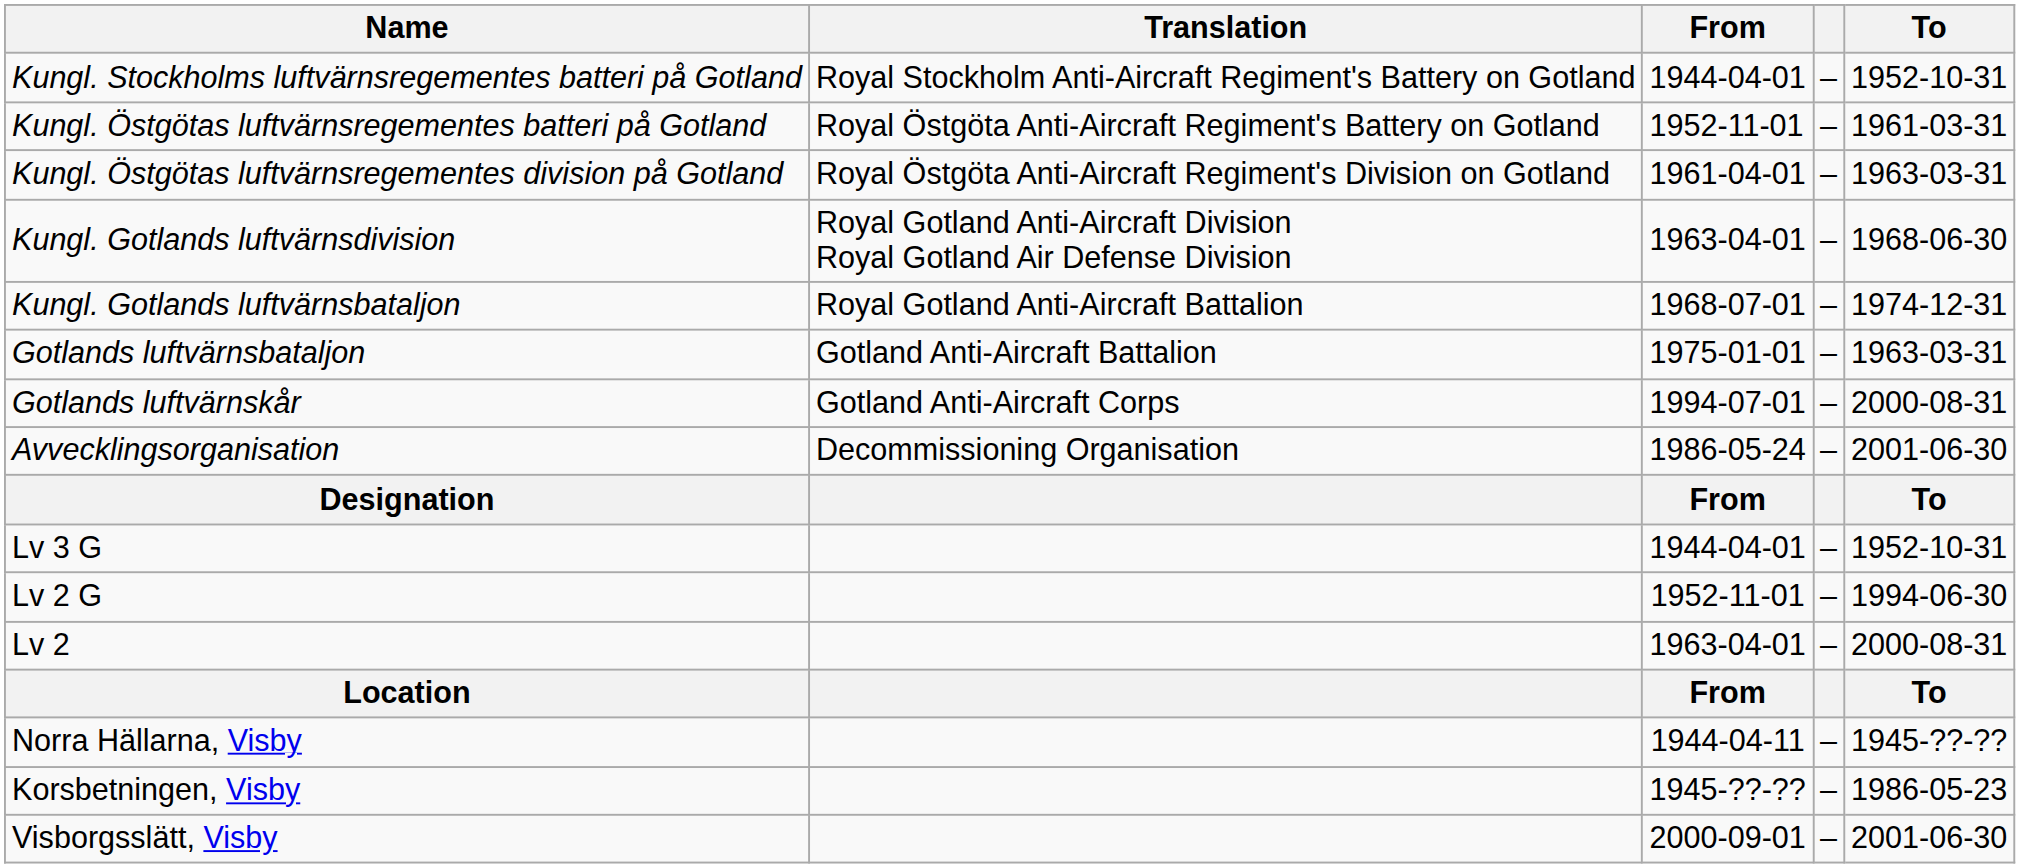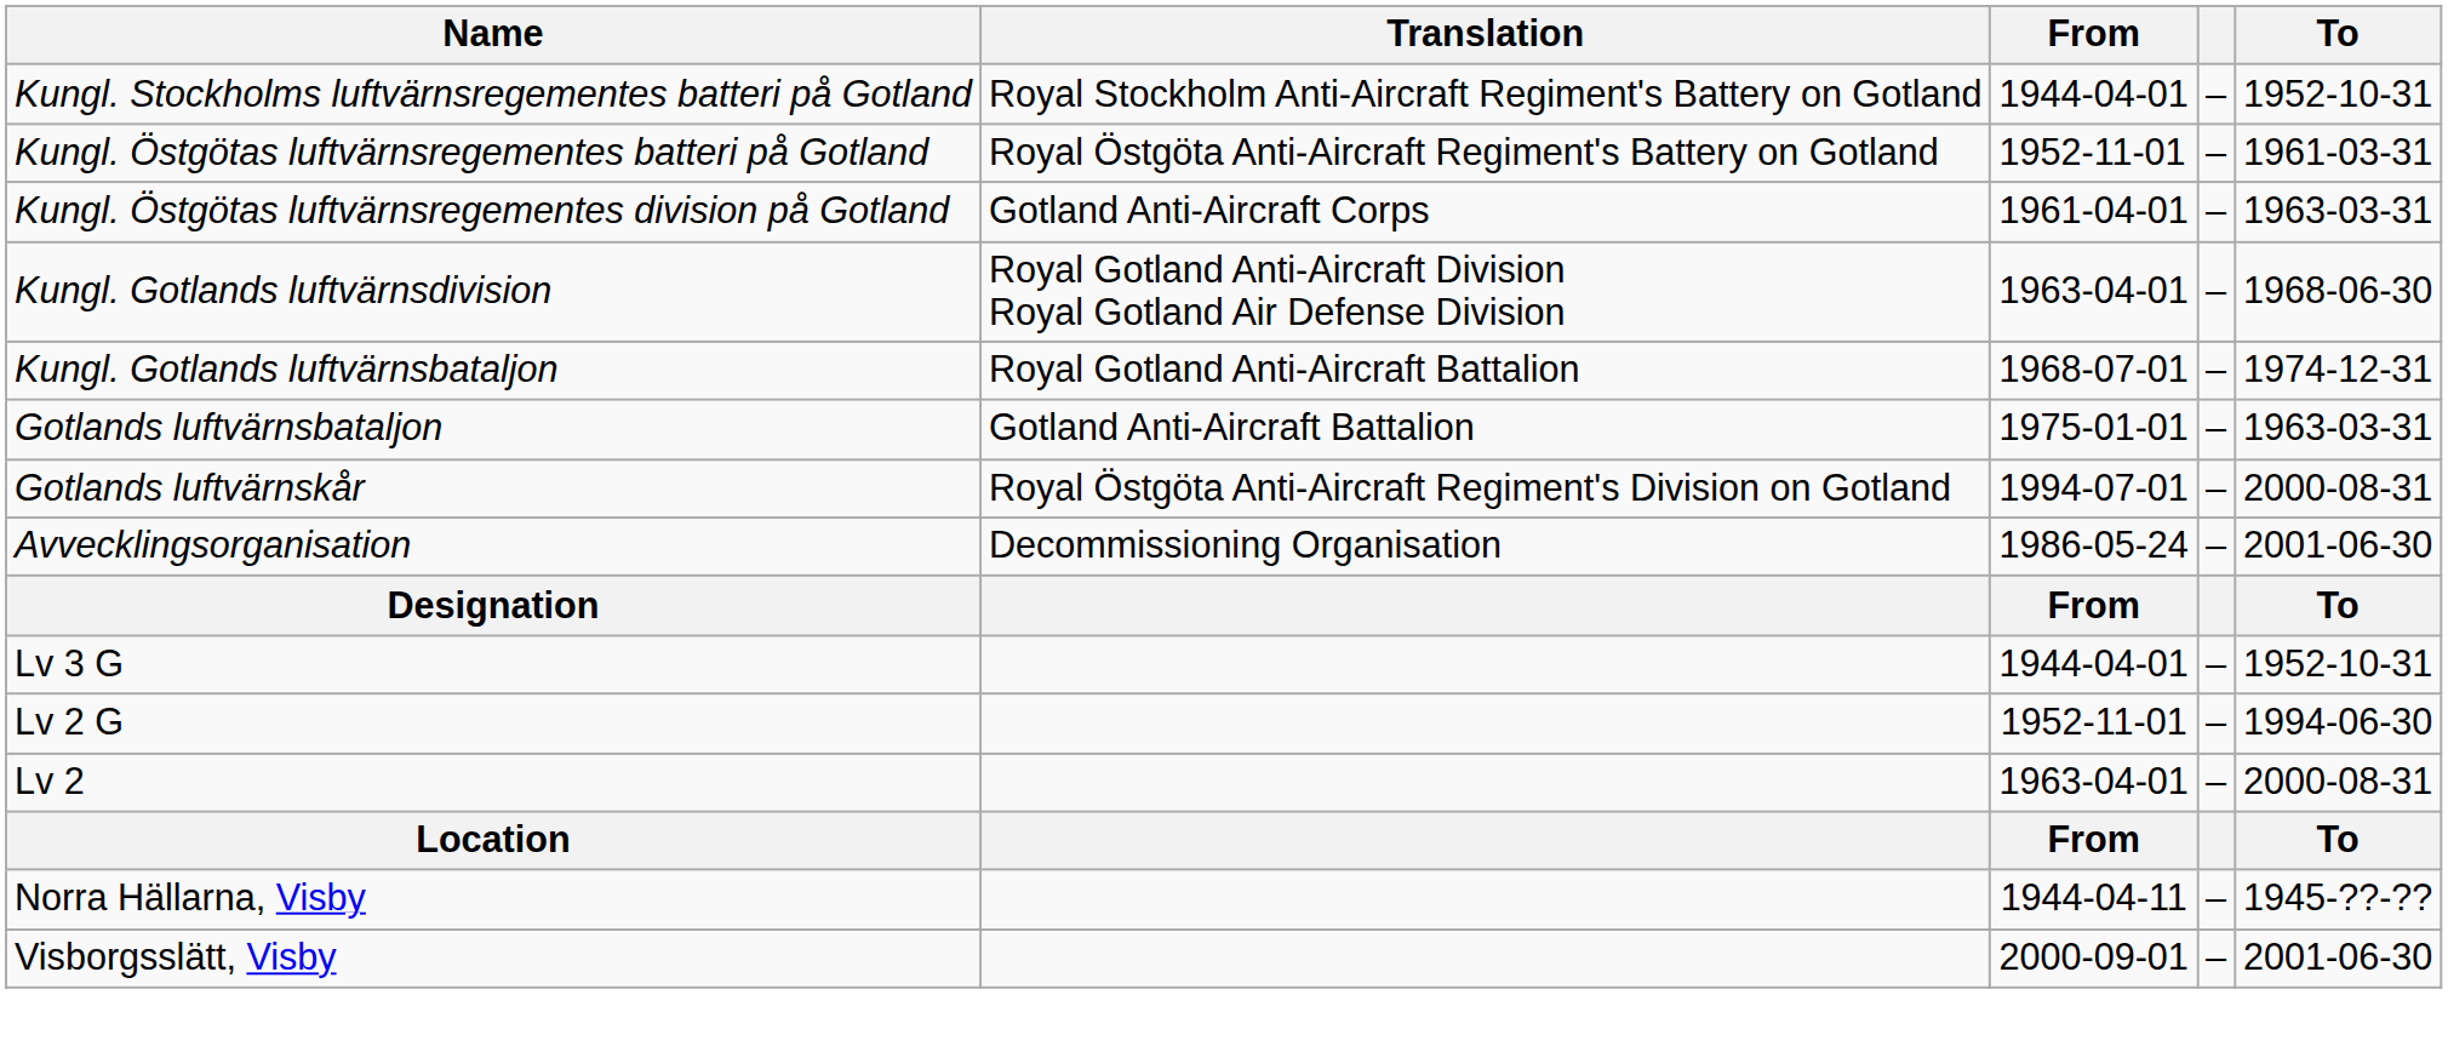 <table class="wikitable">
 <tr>
 <th style="font-weight:bold;">Name</th>
 <th style="font-weight:bold;">Translation</th>
 <th style="text-align: center; font-weight:bold;">From</th>
 <th></th>
 <th style="text-align: center; font-weight:bold;">To</th>
 </tr>
 <tr>
 <td style="font-style:italic;">Kungl. Stockholms luftvärnsregementes batteri på Gotland</td>
 <td>Royal Stockholm Anti-Aircraft Regiment's Battery on Gotland</td>
 <td>1944-04-01</td>
 <td>–</td>
 <td>1952-10-31</td>
 </tr>
 <tr>
 <td style="font-style:italic;">Kungl. Östgötas luftvärnsregementes batteri på Gotland</td>
 <td>Royal Östgöta Anti-Aircraft Regiment's Battery on Gotland</td>
 <td>1952-11-01</td>
 <td>–</td>
 <td>1961-03-31</td>
 </tr>
 <tr>
 <td style="font-style:italic;">Kungl. Östgötas luftvärnsregementes division på Gotland</td>
-<td>Royal Östgöta Anti-Aircraft Regiment's Division on Gotland</td>
+<td>Gotland Anti-Aircraft Corps</td>
 <td>1961-04-01</td>
 <td>–</td>
 <td>1963-03-31</td>
 </tr>
 <tr>
 <td style="font-style:italic;">Kungl. Gotlands luftvärnsdivision</td>
 <td>Royal Gotland Anti-Aircraft Division<br>Royal Gotland Air Defense Division</td>
 <td>1963-04-01</td>
 <td>–</td>
 <td>1968-06-30</td>
 </tr>
 <tr>
 <td style="font-style:italic;">Kungl. Gotlands luftvärnsbataljon</td>
 <td>Royal Gotland Anti-Aircraft Battalion</td>
 <td>1968-07-01</td>
 <td>–</td>
 <td>1974-12-31</td>
 </tr>
 <tr>
 <td style="font-style:italic;">Gotlands luftvärnsbataljon</td>
 <td>Gotland Anti-Aircraft Battalion</td>
 <td>1975-01-01</td>
 <td>–</td>
 <td style="text-align: center;">1963-03-31</td>
 </tr>
 <tr>
 <td style="font-style:italic;">Gotlands luftvärnskår</td>
-<td>Gotland Anti-Aircraft Corps</td>
+<td>Royal Östgöta Anti-Aircraft Regiment's Division on Gotland</td>
 <td>1994-07-01</td>
 <td>–</td>
 <td>2000-08-31</td>
 </tr>
 <tr>
 <td style="font-style:italic;">Avvecklingsorganisation</td>
 <td>Decommissioning Organisation</td>
 <td style="text-align: center;">1986-05-24</td>
 <td>–</td>
 <td>2001-06-30</td>
 </tr>
 <tr>
 <th style="font-weight:bold;">Designation</th>
 <th style="font-weight:bold;"></th>
 <th style="text-align: center; font-weight:bold;">From</th>
 <th></th>
 <th style="text-align: center; font-weight:bold;">To</th>
 </tr>
 <tr>
 <td>Lv 3 G</td>
 <td></td>
 <td style="text-align: center;">1944-04-01</td>
 <td style="text-align: center;">–</td>
 <td style="text-align: center;">1952-10-31</td>
 </tr>
 <tr>
 <td>Lv 2 G</td>
 <td></td>
 <td style="text-align: center;">1952-11-01</td>
 <td style="text-align: center;">–</td>
 <td>1994-06-30</td>
 </tr>
 <tr>
 <td>Lv 2</td>
 <td></td>
 <td style="text-align: center;">1963-04-01</td>
 <td style="text-align: center;">–</td>
 <td style="text-align: center;">2000-08-31</td>
 </tr>
 <tr>
 <th style="font-weight:bold;">Location</th>
 <th style="font-weight:bold;"></th>
 <th style="text-align: center; font-weight:bold;">From</th>
 <th></th>
 <th style="text-align: center; font-weight:bold;">To</th>
 </tr>
 <tr>
 <td>Norra Hällarna, <a href='#'>Visby</a></td>
 <td></td>
 <td style="text-align: center;">1944-04-11</td>
 <td style="text-align: center;">–</td>
 <td style="text-align: center;">1945-??-??</td>
 </tr>
 <tr>
-<td>Korsbetningen, <a href='#'>Visby</a></td>
-<td></td>
-<td style="text-align: center;">1945-??-??</td>
-<td style="text-align: center;">–</td>
-<td style="text-align: center;">1986-05-23</td>
-</tr>
-<tr>
 <td>Visborgsslätt, <a href='#'>Visby</a></td>
 <td></td>
 <td>2000-09-01</td>
 <td style="text-align: center;">–</td>
 <td style="text-align: center;">2001-06-30</td>
 </tr>
 </table>
